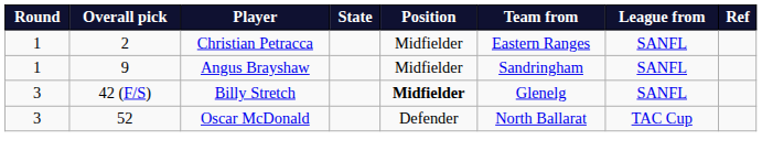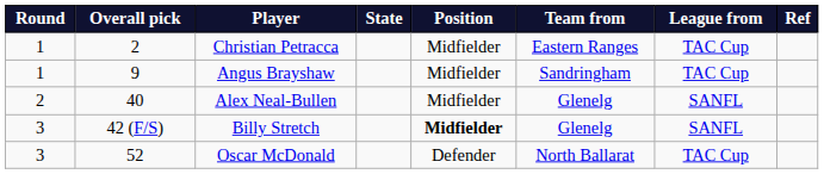 <table class="wikitable" style="text-align:center; font-size:100%; width:60%;">
 <tr style="color:#FFFFFF;">
 <th style="background:#0F1131; border: solid black 1px;">Round</th>
 <th style="background:#0F1131; border: solid black 1px;">Overall pick</th>
 <th style="background:#0F1131; border: solid black 1px;">Player</th>
 <th style="background:#0F1131; border: solid black 1px;">State</th>
 <th style="background:#0F1131; border: solid black 1px;">Position</th>
 <th style="background:#0F1131; border: solid black 1px;">Team from</th>
 <th style="background:#0F1131; border: solid black 1px;">League from</th>
 <th style="background:#0F1131; border: solid black 1px;">Ref</th>
 </tr>
 <tr>
 <td>1</td>
 <td>2</td>
 <td><a href='#'>Christian Petracca</a></td>
 <td></td>
 <td>Midfielder</td>
 <td><a href='#'>Eastern Ranges</a></td>
-<td><a href='#'>SANFL</a></td>
+<td><a href='#'>TAC Cup</a></td>
 <td></td>
 </tr>
 <tr style="text-align:center;">
 <td>1</td>
 <td>9</td>
 <td><a href='#'>Angus Brayshaw</a></td>
 <td></td>
 <td>Midfielder</td>
 <td><a href='#'>Sandringham</a></td>
+<td><a href='#'>TAC Cup</a></td>
+<td></td>
+</tr>
+<tr style="text-align:center;">
+<td>2</td>
+<td>40</td>
+<td><a href='#'>Alex Neal-Bullen</a></td>
+<td></td>
+<td>Midfielder</td>
+<td><a href='#'>Glenelg</a></td>
 <td><a href='#'>SANFL</a></td>
 <td></td>
 </tr>
 <tr style="text-align:center;">
 <td>3</td>
 <td>42 (<a href='#'>F/S</a>)</td>
 <td><a href='#'>Billy Stretch</a></td>
 <td></td>
 <td><strong>Midfielder</strong></td>
 <td><a href='#'>Glenelg</a></td>
 <td><a href='#'>SANFL</a></td>
 <td></td>
 </tr>
 <tr style="text-align:center;">
 <td>3</td>
 <td>52</td>
 <td><a href='#'>Oscar McDonald</a></td>
 <td></td>
 <td>Defender</td>
 <td><a href='#'>North Ballarat</a></td>
 <td><a href='#'>TAC Cup</a></td>
 <td></td>
 </tr>
 </table>
